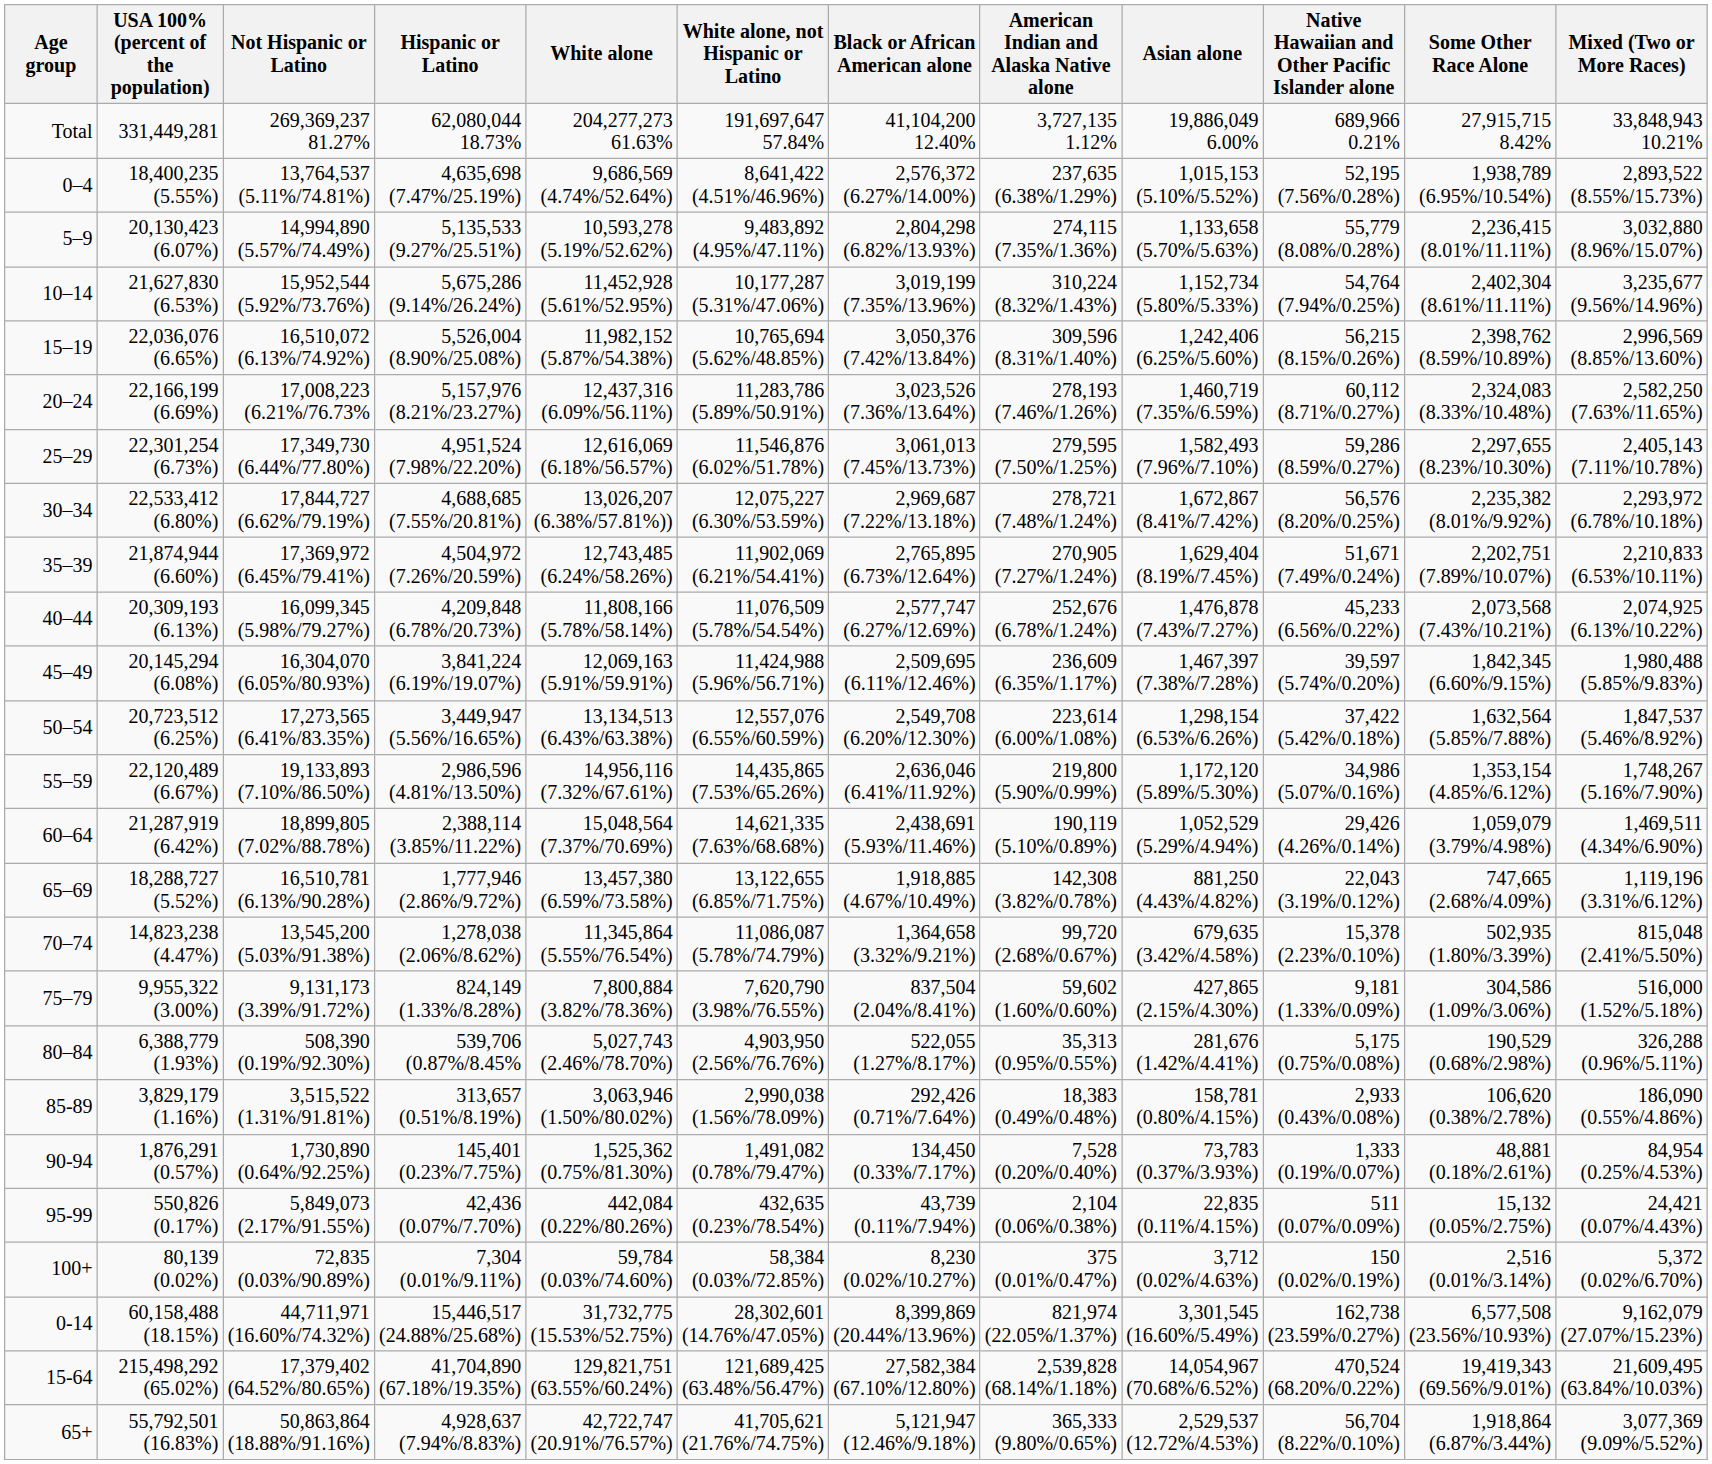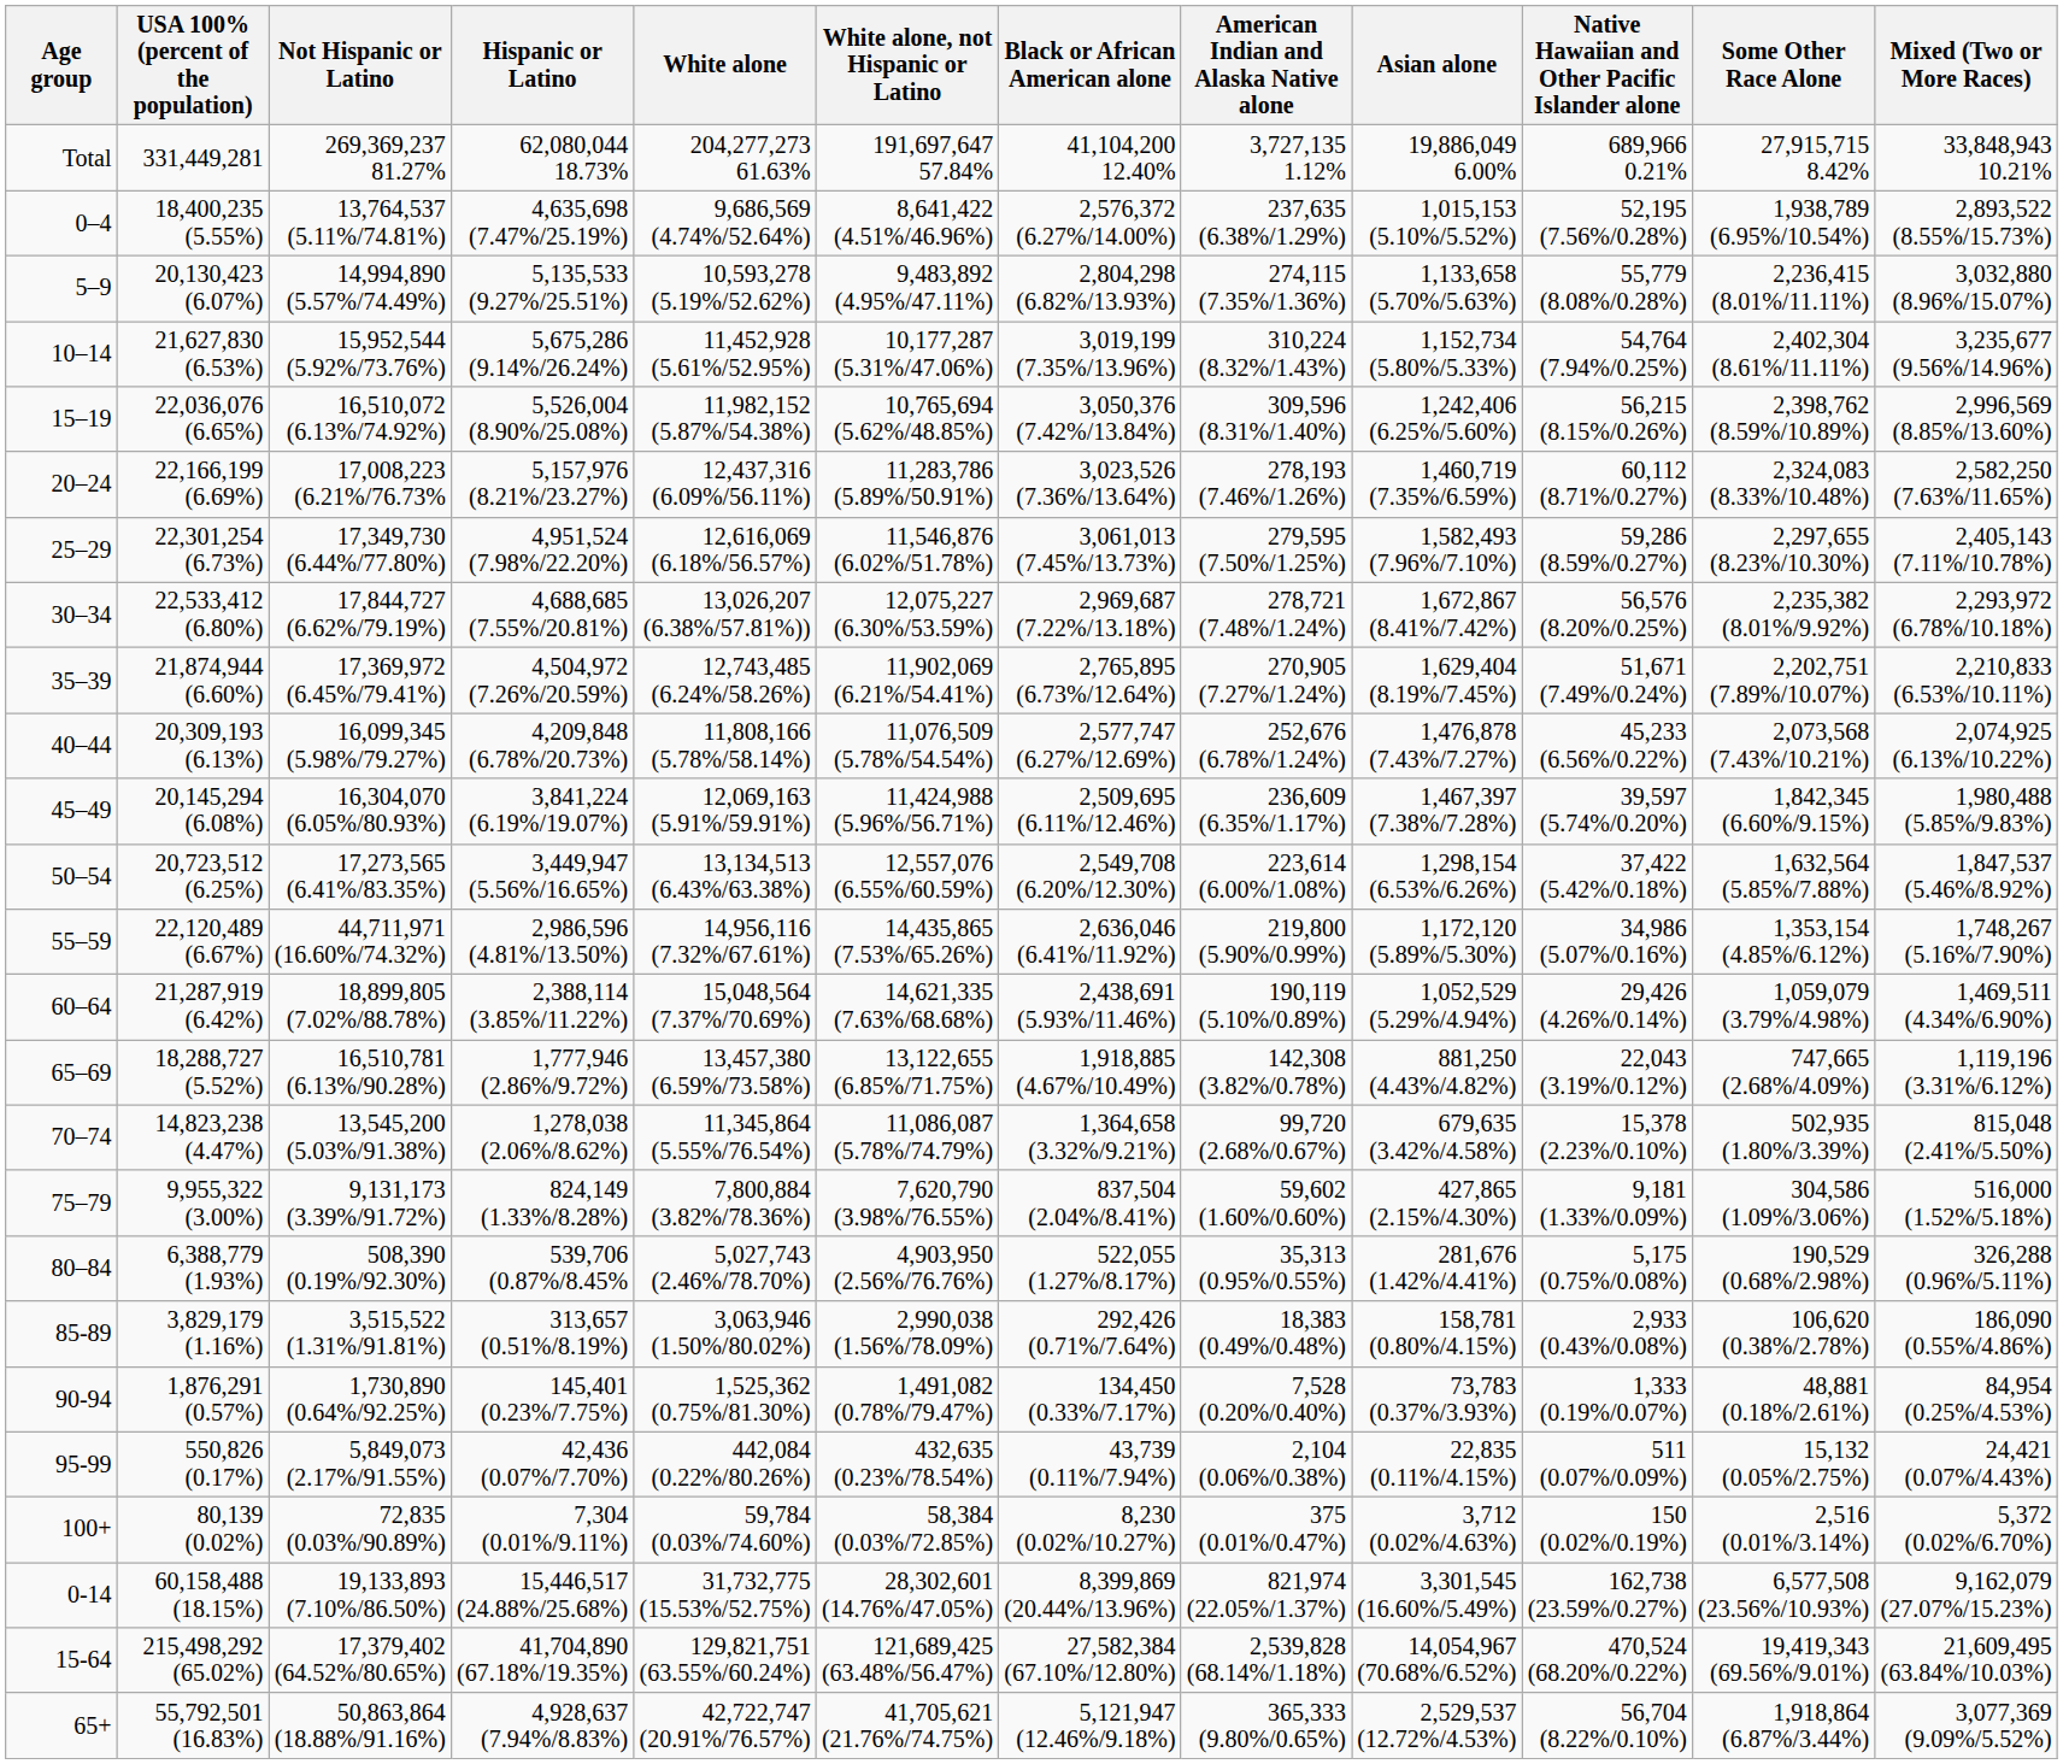 <table class="wikitable" style="text-align: right;">
 <tr>
 <th style="width:50pt;">Age group</th>
 <th style="width:70pt;">USA 100% (percent of the population)</th>
 <th style="width:70pt;">Not Hispanic or Latino</th>
 <th style="width:70pt;">Hispanic or Latino</th>
 <th style="width:70pt;">White alone</th>
 <th style="width:70pt;">White alone, not Hispanic or Latino</th>
 <th style="width:70pt;">Black or African American alone</th>
 <th style="width:70pt;">American Indian and Alaska Native alone</th>
 <th style="width:70pt;">Asian alone</th>
 <th style="width:70pt;">Native Hawaiian and Other Pacific Islander alone</th>
 <th style="width:70pt;">Some Other Race Alone</th>
 <th style="width:70pt;">Mixed (Two or More Races)</th>
 </tr>
 <tr>
 <td>Total</td>
 <td>331,449,281</td>
 <td>269,369,237<br>81.27%</td>
 <td>62,080,044<br> 18.73%</td>
 <td>204,277,273<br>61.63%</td>
 <td>191,697,647<br> 57.84%</td>
 <td>41,104,200<br>12.40%</td>
 <td>3,727,135<br>1.12%</td>
 <td>19,886,049<br>6.00%</td>
 <td>689,966<br> 0.21%</td>
 <td>27,915,715<br>8.42%</td>
 <td>33,848,943<br> 10.21%</td>
 </tr>
 <tr>
 <td>0–4</td>
 <td>18,400,235 (5.55%)</td>
 <td>13,764,537 (5.11%/74.81%)</td>
 <td>4,635,698 (7.47%/25.19%)</td>
 <td>9,686,569 (4.74%/52.64%)</td>
 <td>8,641,422 (4.51%/46.96%)</td>
 <td>2,576,372 (6.27%/14.00%)</td>
 <td>237,635 (6.38%/1.29%)</td>
 <td>1,015,153 (5.10%/5.52%)</td>
 <td>52,195 (7.56%/0.28%)</td>
 <td>1,938,789 (6.95%/10.54%)</td>
 <td>2,893,522 (8.55%/15.73%)</td>
 </tr>
 <tr>
 <td>5–9</td>
 <td>20,130,423 (6.07%)</td>
 <td>14,994,890 (5.57%/74.49%)</td>
 <td>5,135,533 (9.27%/25.51%)</td>
 <td>10,593,278 (5.19%/52.62%)</td>
 <td>9,483,892 (4.95%/47.11%)</td>
 <td>2,804,298 (6.82%/13.93%)</td>
 <td>274,115 (7.35%/1.36%)</td>
 <td>1,133,658 (5.70%/5.63%)</td>
 <td>55,779 (8.08%/0.28%)</td>
 <td>2,236,415 (8.01%/11.11%)</td>
 <td>3,032,880 (8.96%/15.07%)</td>
 </tr>
 <tr>
 <td>10–14</td>
 <td>21,627,830 (6.53%)</td>
 <td>15,952,544 (5.92%/73.76%)</td>
 <td>5,675,286 (9.14%/26.24%)</td>
 <td>11,452,928 (5.61%/52.95%)</td>
 <td>10,177,287 (5.31%/47.06%)</td>
 <td>3,019,199 (7.35%/13.96%)</td>
 <td>310,224 (8.32%/1.43%)</td>
 <td>1,152,734 (5.80%/5.33%)</td>
 <td>54,764 (7.94%/0.25%)</td>
 <td>2,402,304 (8.61%/11.11%)</td>
 <td>3,235,677 (9.56%/14.96%)</td>
 </tr>
 <tr>
 <td>15–19</td>
 <td>22,036,076 (6.65%)</td>
 <td>16,510,072 (6.13%/74.92%)</td>
 <td>5,526,004 (8.90%/25.08%)</td>
 <td>11,982,152 (5.87%/54.38%)</td>
 <td>10,765,694 (5.62%/48.85%)</td>
 <td>3,050,376 (7.42%/13.84%)</td>
 <td>309,596 (8.31%/1.40%)</td>
 <td>1,242,406 (6.25%/5.60%)</td>
 <td>56,215 (8.15%/0.26%)</td>
 <td>2,398,762 (8.59%/10.89%)</td>
 <td>2,996,569 (8.85%/13.60%)</td>
 </tr>
 <tr>
 <td>20–24</td>
 <td>22,166,199 (6.69%)</td>
 <td>17,008,223 (6.21%/76.73%</td>
 <td>5,157,976 (8.21%/23.27%)</td>
 <td>12,437,316 (6.09%/56.11%)</td>
 <td>11,283,786 (5.89%/50.91%)</td>
 <td>3,023,526 (7.36%/13.64%)</td>
 <td>278,193 (7.46%/1.26%)</td>
 <td>1,460,719 (7.35%/6.59%)</td>
 <td>60,112 (8.71%/0.27%)</td>
 <td>2,324,083 (8.33%/10.48%)</td>
 <td>2,582,250 (7.63%/11.65%)</td>
 </tr>
 <tr>
 <td>25–29</td>
 <td>22,301,254 (6.73%)</td>
 <td>17,349,730 (6.44%/77.80%)</td>
 <td>4,951,524 (7.98%/22.20%)</td>
 <td>12,616,069 (6.18%/56.57%)</td>
 <td>11,546,876 (6.02%/51.78%)</td>
 <td>3,061,013 (7.45%/13.73%)</td>
 <td>279,595 (7.50%/1.25%)</td>
 <td>1,582,493 (7.96%/7.10%)</td>
 <td>59,286 (8.59%/0.27%)</td>
 <td>2,297,655 (8.23%/10.30%)</td>
 <td>2,405,143 (7.11%/10.78%)</td>
 </tr>
 <tr>
 <td>30–34</td>
 <td>22,533,412 (6.80%)</td>
 <td>17,844,727 (6.62%/79.19%)</td>
 <td>4,688,685 (7.55%/20.81%)</td>
 <td>13,026,207 (6.38%/57.81%))</td>
 <td>12,075,227 (6.30%/53.59%)</td>
 <td>2,969,687 (7.22%/13.18%)</td>
 <td>278,721 (7.48%/1.24%)</td>
 <td>1,672,867 (8.41%/7.42%)</td>
 <td>56,576 (8.20%/0.25%)</td>
 <td>2,235,382 (8.01%/9.92%)</td>
 <td>2,293,972 (6.78%/10.18%)</td>
 </tr>
 <tr>
 <td>35–39</td>
 <td>21,874,944 (6.60%)</td>
 <td>17,369,972 (6.45%/79.41%)</td>
 <td>4,504,972 (7.26%/20.59%)</td>
 <td>12,743,485 (6.24%/58.26%)</td>
 <td>11,902,069 (6.21%/54.41%)</td>
 <td>2,765,895 (6.73%/12.64%)</td>
 <td>270,905 (7.27%/1.24%)</td>
 <td>1,629,404 (8.19%/7.45%)</td>
 <td>51,671 (7.49%/0.24%)</td>
 <td>2,202,751 (7.89%/10.07%)</td>
 <td>2,210,833 (6.53%/10.11%)</td>
 </tr>
 <tr>
 <td>40–44</td>
 <td>20,309,193 (6.13%)</td>
 <td>16,099,345 (5.98%/79.27%)</td>
 <td>4,209,848 (6.78%/20.73%)</td>
 <td>11,808,166 (5.78%/58.14%)</td>
 <td>11,076,509 (5.78%/54.54%)</td>
 <td>2,577,747 (6.27%/12.69%)</td>
 <td>252,676 (6.78%/1.24%)</td>
 <td>1,476,878 (7.43%/7.27%)</td>
 <td>45,233 (6.56%/0.22%)</td>
 <td>2,073,568 (7.43%/10.21%)</td>
 <td>2,074,925 (6.13%/10.22%)</td>
 </tr>
 <tr>
 <td>45–49</td>
 <td>20,145,294 (6.08%)</td>
 <td>16,304,070 (6.05%/80.93%)</td>
 <td>3,841,224 (6.19%/19.07%)</td>
 <td>12,069,163 (5.91%/59.91%)</td>
 <td>11,424,988 (5.96%/56.71%)</td>
 <td>2,509,695 (6.11%/12.46%)</td>
 <td>236,609 (6.35%/1.17%)</td>
 <td>1,467,397 (7.38%/7.28%)</td>
 <td>39,597 (5.74%/0.20%)</td>
 <td>1,842,345 (6.60%/9.15%)</td>
 <td>1,980,488 (5.85%/9.83%)</td>
 </tr>
 <tr>
 <td>50–54</td>
 <td>20,723,512 (6.25%)</td>
 <td>17,273,565 (6.41%/83.35%)</td>
 <td>3,449,947 (5.56%/16.65%)</td>
 <td>13,134,513 (6.43%/63.38%)</td>
 <td>12,557,076 (6.55%/60.59%)</td>
 <td>2,549,708 (6.20%/12.30%)</td>
 <td>223,614 (6.00%/1.08%)</td>
 <td>1,298,154 (6.53%/6.26%)</td>
 <td>37,422 (5.42%/0.18%)</td>
 <td>1,632,564 (5.85%/7.88%)</td>
 <td>1,847,537 (5.46%/8.92%)</td>
 </tr>
 <tr>
 <td>55–59</td>
 <td>22,120,489 (6.67%)</td>
-<td>19,133,893 (7.10%/86.50%)</td>
+<td>44,711,971 (16.60%/74.32%)</td>
 <td>2,986,596 (4.81%/13.50%)</td>
 <td>14,956,116 (7.32%/67.61%)</td>
 <td>14,435,865 (7.53%/65.26%)</td>
 <td>2,636,046 (6.41%/11.92%)</td>
 <td>219,800 (5.90%/0.99%)</td>
 <td>1,172,120 (5.89%/5.30%)</td>
 <td>34,986 (5.07%/0.16%)</td>
 <td>1,353,154 (4.85%/6.12%)</td>
 <td>1,748,267 (5.16%/7.90%)</td>
 </tr>
 <tr>
 <td>60–64</td>
 <td>21,287,919 (6.42%)</td>
 <td>18,899,805 (7.02%/88.78%)</td>
 <td>2,388,114 (3.85%/11.22%)</td>
 <td>15,048,564 (7.37%/70.69%)</td>
 <td>14,621,335 (7.63%/68.68%)</td>
 <td>2,438,691 (5.93%/11.46%)</td>
 <td>190,119 (5.10%/0.89%)</td>
 <td>1,052,529 (5.29%/4.94%)</td>
 <td>29,426 (4.26%/0.14%)</td>
 <td>1,059,079 (3.79%/4.98%)</td>
 <td>1,469,511 (4.34%/6.90%)</td>
 </tr>
 <tr>
 <td>65–69</td>
 <td>18,288,727 (5.52%)</td>
 <td>16,510,781 (6.13%/90.28%)</td>
 <td>1,777,946 (2.86%/9.72%)</td>
 <td>13,457,380 (6.59%/73.58%)</td>
 <td>13,122,655 (6.85%/71.75%)</td>
 <td>1,918,885 (4.67%/10.49%)</td>
 <td>142,308 (3.82%/0.78%)</td>
 <td>881,250 (4.43%/4.82%)</td>
 <td>22,043 (3.19%/0.12%)</td>
 <td>747,665 (2.68%/4.09%)</td>
 <td>1,119,196 (3.31%/6.12%)</td>
 </tr>
 <tr>
 <td>70–74</td>
 <td>14,823,238 (4.47%)</td>
 <td>13,545,200 (5.03%/91.38%)</td>
 <td>1,278,038 (2.06%/8.62%)</td>
 <td>11,345,864 (5.55%/76.54%)</td>
 <td>11,086,087 (5.78%/74.79%)</td>
 <td>1,364,658 (3.32%/9.21%)</td>
 <td>99,720 (2.68%/0.67%)</td>
 <td>679,635 (3.42%/4.58%)</td>
 <td>15,378 (2.23%/0.10%)</td>
 <td>502,935 (1.80%/3.39%)</td>
 <td>815,048 (2.41%/5.50%)</td>
 </tr>
 <tr>
 <td>75–79</td>
 <td>9,955,322 (3.00%)</td>
 <td>9,131,173 (3.39%/91.72%)</td>
 <td>824,149 (1.33%/8.28%)</td>
 <td>7,800,884 (3.82%/78.36%)</td>
 <td>7,620,790 (3.98%/76.55%)</td>
 <td>837,504 (2.04%/8.41%)</td>
 <td>59,602 (1.60%/0.60%)</td>
 <td>427,865 (2.15%/4.30%)</td>
 <td>9,181 (1.33%/0.09%)</td>
 <td>304,586 (1.09%/3.06%)</td>
 <td>516,000 (1.52%/5.18%)</td>
 </tr>
 <tr>
 <td>80–84</td>
 <td>6,388,779 (1.93%)</td>
 <td>508,390 (0.19%/92.30%)</td>
 <td>539,706 (0.87%/8.45%</td>
 <td>5,027,743 (2.46%/78.70%)</td>
 <td>4,903,950 (2.56%/76.76%)</td>
 <td>522,055 (1.27%/8.17%)</td>
 <td>35,313 (0.95%/0.55%)</td>
 <td>281,676 (1.42%/4.41%)</td>
 <td>5,175 (0.75%/0.08%)</td>
 <td>190,529 (0.68%/2.98%)</td>
 <td>326,288 (0.96%/5.11%)</td>
 </tr>
 <tr>
 <td>85-89</td>
 <td>3,829,179 (1.16%)</td>
 <td>3,515,522 (1.31%/91.81%)</td>
 <td>313,657 (0.51%/8.19%)</td>
 <td>3,063,946 (1.50%/80.02%)</td>
 <td>2,990,038 (1.56%/78.09%)</td>
 <td>292,426 (0.71%/7.64%)</td>
 <td>18,383 (0.49%/0.48%)</td>
 <td>158,781 (0.80%/4.15%)</td>
 <td>2,933 (0.43%/0.08%)</td>
 <td>106,620 (0.38%/2.78%)</td>
 <td>186,090 (0.55%/4.86%)</td>
 </tr>
 <tr>
 <td>90-94</td>
 <td>1,876,291 (0.57%)</td>
 <td>1,730,890 (0.64%/92.25%)</td>
 <td>145,401 (0.23%/7.75%)</td>
 <td>1,525,362 (0.75%/81.30%)</td>
 <td>1,491,082 (0.78%/79.47%)</td>
 <td>134,450 (0.33%/7.17%)</td>
 <td>7,528 (0.20%/0.40%)</td>
 <td>73,783 (0.37%/3.93%)</td>
 <td>1,333 (0.19%/0.07%)</td>
 <td>48,881 (0.18%/2.61%)</td>
 <td>84,954 (0.25%/4.53%)</td>
 </tr>
 <tr>
 <td>95-99</td>
 <td>550,826 (0.17%)</td>
 <td>5,849,073 (2.17%/91.55%)</td>
 <td>42,436 (0.07%/7.70%)</td>
 <td>442,084 (0.22%/80.26%)</td>
 <td>432,635 (0.23%/78.54%)</td>
 <td>43,739 (0.11%/7.94%)</td>
 <td>2,104 (0.06%/0.38%)</td>
 <td>22,835 (0.11%/4.15%)</td>
 <td>511 (0.07%/0.09%)</td>
 <td>15,132 (0.05%/2.75%)</td>
 <td>24,421 (0.07%/4.43%)</td>
 </tr>
 <tr>
 <td>100+</td>
 <td>80,139 (0.02%)</td>
 <td>72,835 (0.03%/90.89%)</td>
 <td>7,304 (0.01%/9.11%)</td>
 <td>59,784 (0.03%/74.60%)</td>
 <td>58,384 (0.03%/72.85%)</td>
 <td>8,230 (0.02%/10.27%)</td>
 <td>375 (0.01%/0.47%)</td>
 <td>3,712 (0.02%/4.63%)</td>
 <td>150 (0.02%/0.19%)</td>
 <td>2,516 (0.01%/3.14%)</td>
 <td>5,372 (0.02%/6.70%)</td>
 </tr>
 <tr>
 <td>0-14</td>
 <td>60,158,488 (18.15%)</td>
-<td>44,711,971 (16.60%/74.32%)</td>
+<td>19,133,893 (7.10%/86.50%)</td>
 <td>15,446,517 (24.88%/25.68%)</td>
 <td>31,732,775 (15.53%/52.75%)</td>
 <td>28,302,601 (14.76%/47.05%)</td>
 <td>8,399,869 (20.44%/13.96%)</td>
 <td>821,974 (22.05%/1.37%)</td>
 <td>3,301,545 (16.60%/5.49%)</td>
 <td>162,738 (23.59%/0.27%)</td>
 <td>6,577,508 (23.56%/10.93%)</td>
 <td>9,162,079 (27.07%/15.23%)</td>
 </tr>
 <tr>
 <td>15-64</td>
 <td>215,498,292 (65.02%)</td>
 <td>17,379,402 (64.52%/80.65%)</td>
 <td>41,704,890 (67.18%/19.35%)</td>
 <td>129,821,751 (63.55%/60.24%)</td>
 <td>121,689,425 (63.48%/56.47%)</td>
 <td>27,582,384 (67.10%/12.80%)</td>
 <td>2,539,828 (68.14%/1.18%)</td>
 <td>14,054,967 (70.68%/6.52%)</td>
 <td>470,524 (68.20%/0.22%)</td>
 <td>19,419,343 (69.56%/9.01%)</td>
 <td>21,609,495 (63.84%/10.03%)</td>
 </tr>
 <tr>
 <td>65+</td>
 <td>55,792,501 (16.83%)</td>
 <td>50,863,864 (18.88%/91.16%)</td>
 <td>4,928,637 (7.94%/8.83%)</td>
 <td>42,722,747 (20.91%/76.57%)</td>
 <td>41,705,621 (21.76%/74.75%)</td>
 <td>5,121,947 (12.46%/9.18%)</td>
 <td>365,333 (9.80%/0.65%)</td>
 <td>2,529,537 (12.72%/4.53%)</td>
 <td>56,704 (8.22%/0.10%)</td>
 <td>1,918,864 (6.87%/3.44%)</td>
 <td>3,077,369 (9.09%/5.52%)</td>
 </tr>
 </table>
